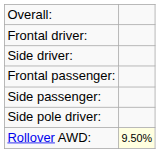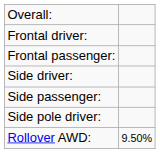 <table class="wikitable">
 <tr>
 <td>Overall:</td>
 <td></td>
 </tr>
 <tr>
 <td>Frontal driver:</td>
 <td></td>
 </tr>
 <tr>
-<td>Side driver:</td>
+<td>Frontal passenger:</td>
 <td></td>
 </tr>
 <tr>
-<td>Frontal passenger:</td>
+<td>Side driver:</td>
 <td></td>
 </tr>
 <tr>
 <td>Side passenger:</td>
 <td></td>
 </tr>
 <tr>
 <td>Side pole driver:</td>
 <td></td>
 </tr>
 <tr>
 <td><a href='#'>Rollover</a> AWD:</td>
-<td style="background: lightyellow;"> <small>9.50%</small></td>
+<td> <small>9.50%</small></td>
 </tr>
 </table>
